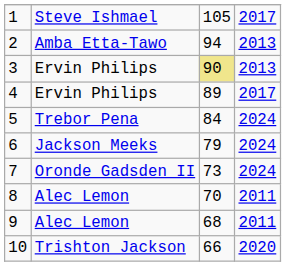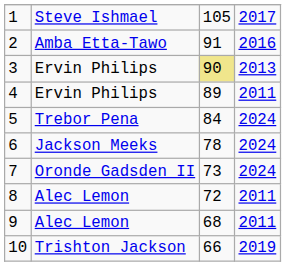 <table class="wikitable">
 <tr>
 </tr>
 <tr>
 <td>1</td>
 <td><a href='#'>Steve Ishmael</a></td>
 <td>105</td>
 <td><a href='#'>2017</a></td>
 </tr>
 <tr>
 <td>2</td>
 <td><a href='#'>Amba Etta-Tawo</a></td>
-<td>94</td>
-<td><a href='#'>2013</a></td>
+<td>91</td>
+<td><a href='#'>2016</a></td>
 </tr>
 <tr>
 <td>3</td>
 <td>Ervin Philips</td>
 <td style="background: khaki;">90</td>
 <td><a href='#'>2013</a></td>
 </tr>
 <tr>
 <td>4</td>
 <td>Ervin Philips</td>
 <td>89</td>
-<td><a href='#'>2017</a></td>
+<td><a href='#'>2011</a></td>
 </tr>
 <tr>
 <td>5</td>
 <td><a href='#'>Trebor Pena</a></td>
 <td>84</td>
 <td><a href='#'>2024</a></td>
 </tr>
 <tr>
 <td>6</td>
 <td><a href='#'>Jackson Meeks</a></td>
-<td>79</td>
+<td>78</td>
 <td><a href='#'>2024</a></td>
 </tr>
 <tr>
 <td>7</td>
 <td><a href='#'>Oronde Gadsden II</a></td>
 <td>73</td>
 <td><a href='#'>2024</a></td>
 </tr>
 <tr>
 <td>8</td>
 <td><a href='#'>Alec Lemon</a></td>
-<td>70</td>
+<td>72</td>
 <td><a href='#'>2011</a></td>
 </tr>
 <tr>
 <td>9</td>
 <td><a href='#'>Alec Lemon</a></td>
 <td>68</td>
 <td><a href='#'>2011</a></td>
 </tr>
 <tr>
 <td>10</td>
 <td><a href='#'>Trishton Jackson</a></td>
 <td>66</td>
-<td><a href='#'>2020</a></td>
+<td><a href='#'>2019</a></td>
 </tr>
 </table>
